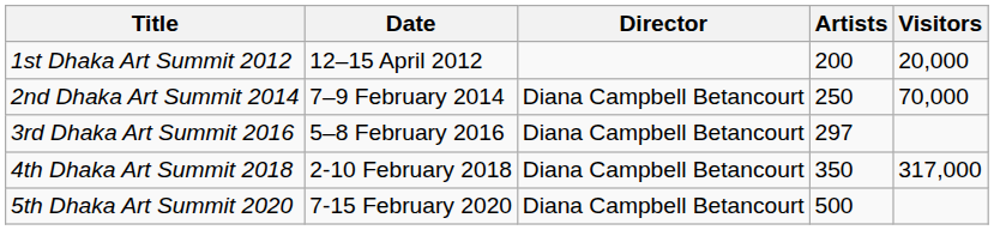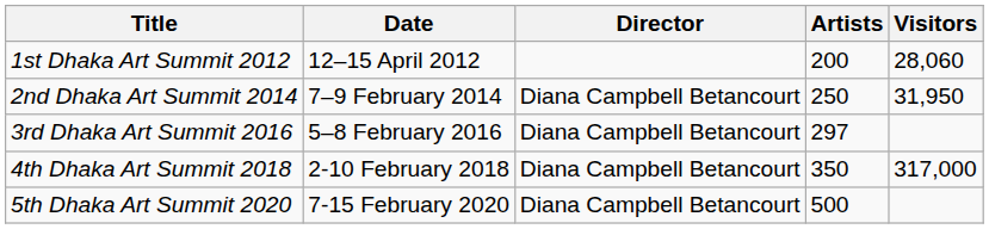 <table class="wikitable sortable">
 <tr>
 <th>Title</th>
 <th>Date</th>
 <th>Director</th>
 <th>Artists</th>
 <th>Visitors</th>
 </tr>
 <tr>
 <td><em>1st Dhaka Art Summit 2012</em></td>
 <td>12–15 April 2012</td>
 <td></td>
 <td>200</td>
-<td>20,000</td>
+<td>28,060</td>
 </tr>
 <tr>
 <td><em>2nd Dhaka Art Summit 2014</em></td>
 <td>7–9 February 2014</td>
 <td>Diana Campbell Betancourt</td>
 <td>250</td>
-<td>70,000</td>
+<td>31,950</td>
 </tr>
 <tr>
 <td><em>3rd Dhaka Art Summit 2016</em></td>
 <td>5–8 February 2016</td>
 <td>Diana Campbell Betancourt</td>
 <td>297</td>
 <td></td>
 </tr>
 <tr>
 <td><em>4th Dhaka Art Summit 2018</em></td>
 <td>2-10 February 2018</td>
 <td>Diana Campbell Betancourt</td>
 <td>350</td>
 <td>317,000</td>
 </tr>
 <tr>
 <td><em>5th Dhaka Art Summit 2020</em></td>
 <td>7-15 February 2020</td>
 <td>Diana Campbell Betancourt</td>
 <td>500</td>
 <td></td>
 </tr>
 </table>
